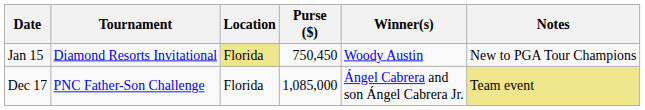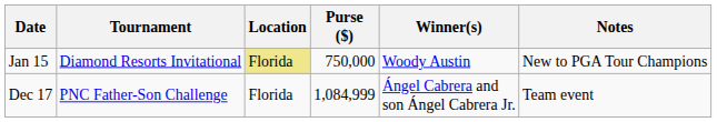 <table class="wikitable" style="font-size:95%">
 <tr>
 <th>Date</th>
 <th>Tournament</th>
 <th>Location</th>
 <th>Purse<br>($)</th>
 <th>Winner(s)</th>
 <th>Notes</th>
 </tr>
 <tr>
 <td>Jan 15</td>
 <td><a href='#'>Diamond Resorts Invitational</a></td>
 <td style="background: khaki;">Florida</td>
-<td align=right>750,450</td>
+<td align=right>750,000</td>
 <td> <a href='#'>Woody Austin</a></td>
 <td>New to PGA Tour Champions</td>
 </tr>
 <tr>
 <td>Dec 17</td>
 <td><a href='#'>PNC Father-Son Challenge</a></td>
 <td>Florida</td>
-<td align=right>1,085,000</td>
+<td align=right>1,084,999</td>
 <td> <a href='#'>Ángel Cabrera</a> and<br>son Ángel Cabrera Jr.</td>
-<td style="background: khaki;">Team event</td>
+<td>Team event</td>
 </tr>
 </table>
